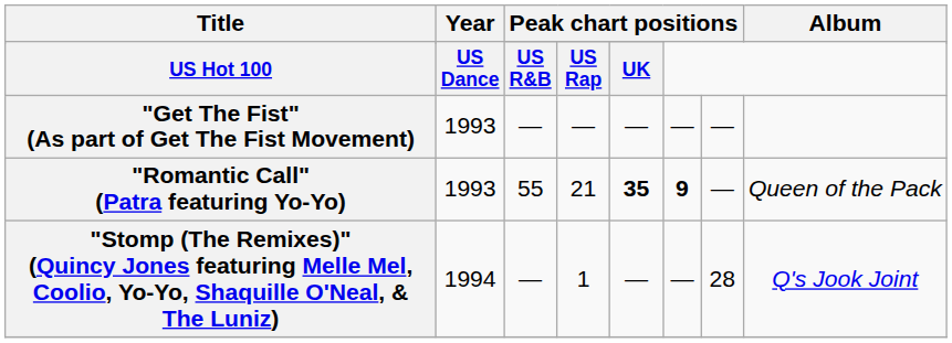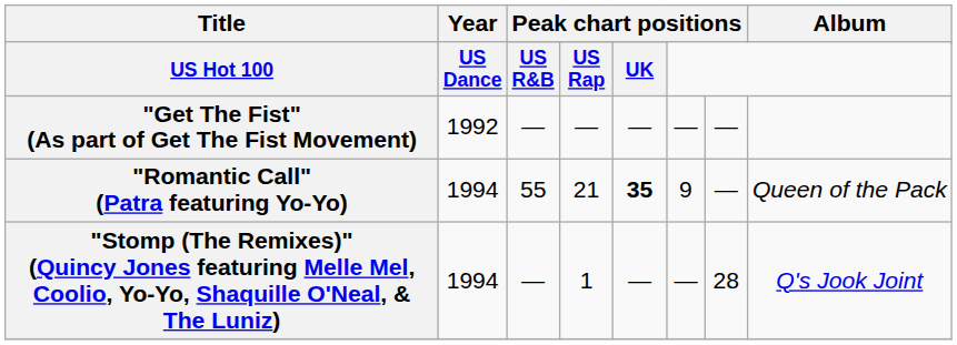 <table class="wikitable plainrowheaders" style="text-align:center;" border="1">
 <tr>
 <th scope="col" rowspan="2" style="width:18em;">Title</th>
 <th scope="col" rowspan="2">Year</th>
 <th scope="col" colspan="5">Peak chart positions</th>
 <th scope="col" rowspan="2">Album</th>
 </tr>
 <tr>
 </tr>
 <tr style="font-size:smaller;">
 <th width="30"><a href='#'>US Hot 100</a><br></th>
 <th width="30"><a href='#'>US Dance</a><br></th>
 <th width="30"><a href='#'>US R&B</a><br></th>
 <th width="30"><a href='#'>US Rap</a><br></th>
 <th width="30"><a href='#'>UK</a><br></th>
 </tr>
 <tr>
 <th scope="row">"Get The Fist"<br><span>(As part of Get The Fist Movement)</span></th>
-<td>1993</td>
+<td>1992</td>
 <td align="center">—</td>
 <td align="center">—</td>
 <td align="center">—</td>
 <td align="center">—</td>
 <td align="center">—</td>
 <td></td>
 </tr>
 <tr>
 <th scope="row">"Romantic Call"<br><span>(<a href='#'>Patra</a> featuring Yo-Yo)</span></th>
-<td>1993</td>
+<td>1994</td>
 <td align="center">55</td>
 <td align="center">21</td>
 <td align="center"><strong>35</strong></td>
-<td align="center"><strong>9</strong></td>
+<td align="center">9</td>
 <td align="center">—</td>
 <td><em>Queen of the Pack</em></td>
 </tr>
 <tr>
 <th scope="row">"Stomp (The Remixes)"<br><span>(<a href='#'>Quincy Jones</a> featuring <a href='#'>Melle Mel</a>, <a href='#'>Coolio</a>, Yo-Yo, <a href='#'>Shaquille O'Neal</a>, & <a href='#'>The Luniz</a>)</span></th>
 <td>1994</td>
 <td align="center">—</td>
 <td align="center">1</td>
 <td align="center">—</td>
 <td align="center">—</td>
 <td align="center">28</td>
 <td><em><a href='#'>Q's Jook Joint</a></em></td>
 </tr>
 <tr>
 </tr>
 </table>
